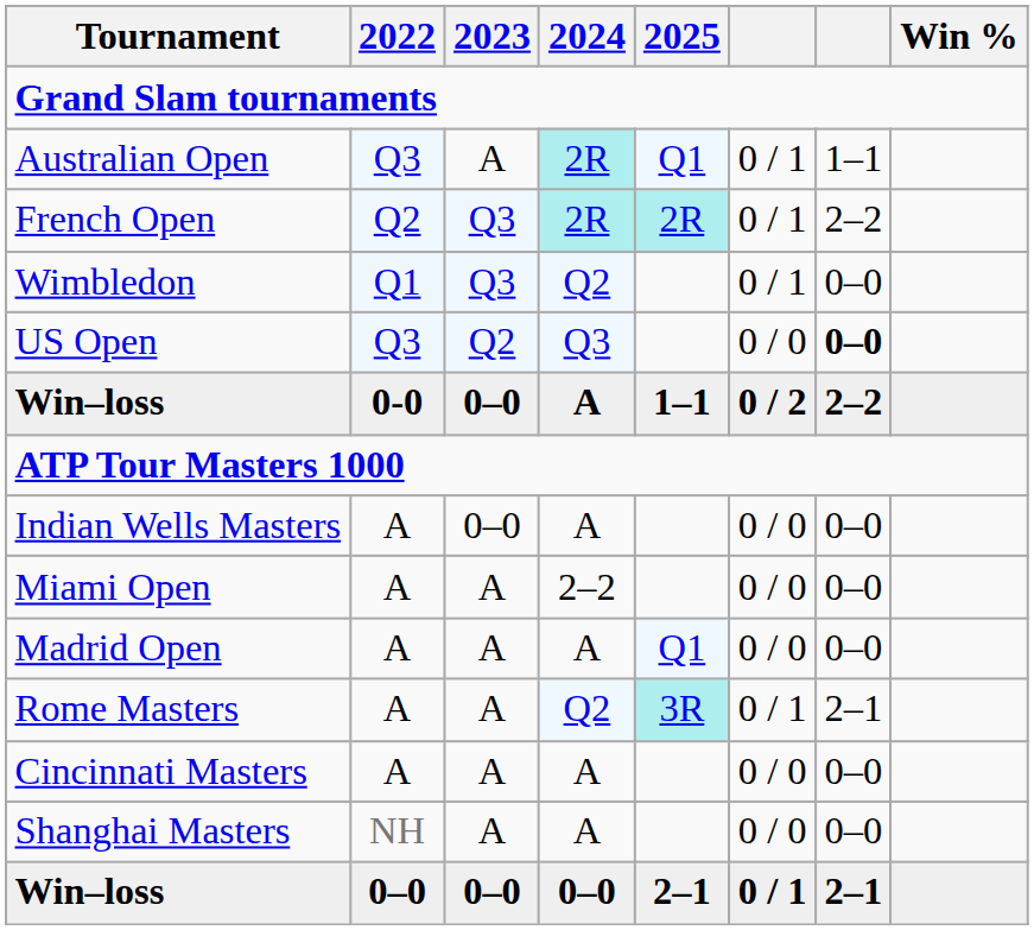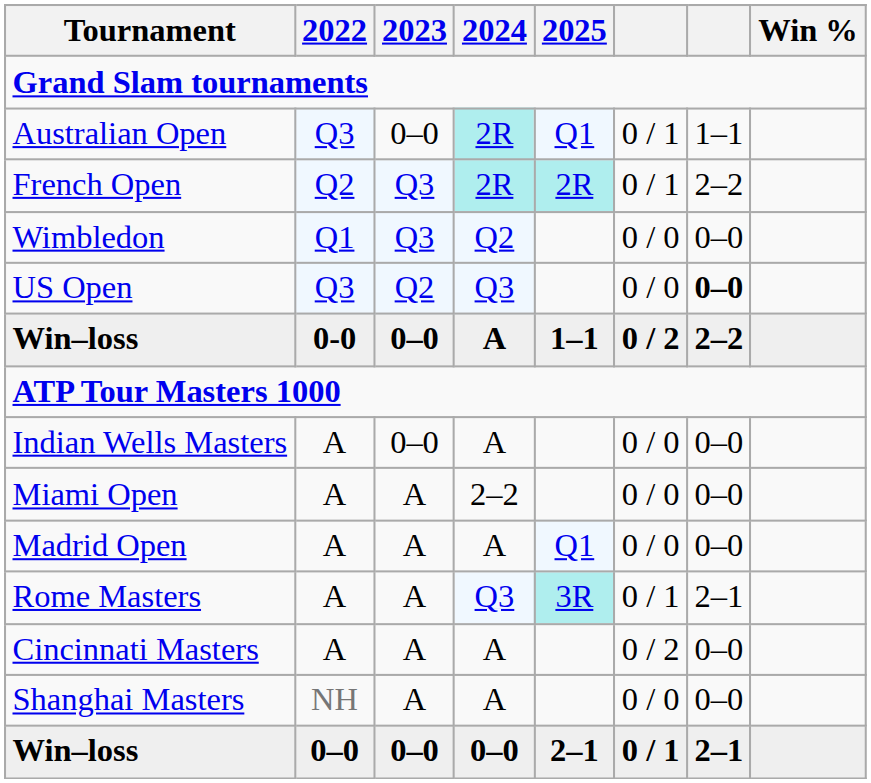 <table class="wikitable" style=text-align:center>
 <tr>
 <th>Tournament</th>
 <th><a href='#'>2022</a></th>
 <th><a href='#'>2023</a></th>
 <th><a href='#'>2024</a></th>
 <th><a href='#'>2025</a></th>
 <th></th>
 <th></th>
 <th>Win %</th>
 </tr>
 <tr>
 <td colspan="12" align="left"><strong><a href='#'>Grand Slam tournaments</a></strong></td>
 </tr>
 <tr>
 <td align=left><a href='#'>Australian Open</a></td>
 <td bgcolor=f0f8ff><a href='#'>Q3</a></td>
-<td>A</td>
+<td>0–0</td>
 <td bgcolor=afeeee><a href='#'>2R</a></td>
 <td bgcolor=f0f8ff><a href='#'>Q1</a></td>
 <td>0 / 1</td>
 <td>1–1</td>
 <td></td>
 </tr>
 <tr>
 <td align=left><a href='#'>French Open</a></td>
 <td bgcolor=f0f8ff><a href='#'>Q2</a></td>
 <td bgcolor=f0f8ff><a href='#'>Q3</a></td>
 <td bgcolor=afeeee><a href='#'>2R</a></td>
 <td bgcolor=afeeee><a href='#'>2R</a></td>
 <td>0 / 1</td>
 <td>2–2</td>
 <td></td>
 </tr>
 <tr>
 <td align=left><a href='#'>Wimbledon</a></td>
 <td bgcolor=f0f8ff><a href='#'>Q1</a></td>
 <td bgcolor=f0f8ff><a href='#'>Q3</a></td>
 <td bgcolor=f0f8ff><a href='#'>Q2</a></td>
 <td></td>
-<td>0 / 1</td>
+<td>0 / 0</td>
 <td>0–0</td>
 <td></td>
 </tr>
 <tr>
 <td align=left><a href='#'>US Open</a></td>
 <td bgcolor=f0f8ff><a href='#'>Q3</a></td>
 <td bgcolor=f0f8ff><a href='#'>Q2</a></td>
 <td bgcolor=f0f8ff><a href='#'>Q3</a></td>
 <td></td>
 <td>0 / 0</td>
 <td><strong>0–0</strong></td>
 <td></td>
 </tr>
 <tr style=background:#efefef;font-weight:bold>
 <td align=left>Win–loss</td>
 <td>0-0</td>
 <td>0–0</td>
 <td>A</td>
 <td>1–1</td>
 <td>0 / 2</td>
 <td>2–2</td>
 <td></td>
 </tr>
 <tr>
 <td colspan="8" align="left"><strong><a href='#'>ATP Tour Masters 1000</a></strong></td>
 </tr>
 <tr>
 <td align="left"><a href='#'>Indian Wells Masters</a></td>
 <td>A</td>
 <td>0–0</td>
 <td>A</td>
 <td></td>
 <td>0 / 0</td>
 <td>0–0</td>
 <td></td>
 </tr>
 <tr>
 <td align="left"><a href='#'>Miami Open</a></td>
 <td>A</td>
 <td>A</td>
 <td>2–2</td>
 <td></td>
 <td>0 / 0</td>
 <td>0–0</td>
 <td><br></td>
 </tr>
 <tr>
 <td align="left"><a href='#'>Madrid Open</a></td>
 <td>A</td>
 <td>A</td>
 <td>A</td>
 <td bgcolor=f0f8ff><a href='#'>Q1</a></td>
 <td>0 / 0</td>
 <td>0–0</td>
 <td></td>
 </tr>
 <tr>
 <td align="left"><a href='#'>Rome Masters</a></td>
 <td>A</td>
 <td>A</td>
-<td bgcolor=f0f8ff><a href='#'>Q2</a></td>
+<td bgcolor=f0f8ff><a href='#'>Q3</a></td>
 <td bgcolor= afeeee><a href='#'>3R</a></td>
 <td>0 / 1</td>
 <td>2–1</td>
 <td><br></td>
 </tr>
 <tr>
 <td align="left"><a href='#'>Cincinnati Masters</a></td>
 <td>A</td>
 <td>A</td>
 <td>A</td>
 <td></td>
-<td>0 / 0</td>
+<td>0 / 2</td>
 <td>0–0</td>
 <td></td>
 </tr>
 <tr>
 <td align="left"><a href='#'>Shanghai Masters</a></td>
 <td style=color:#767676>NH</td>
 <td>A</td>
 <td>A</td>
 <td></td>
 <td>0 / 0</td>
 <td>0–0</td>
 <td><br></td>
 </tr>
 <tr style="font-weight:bold;background:#efefef">
 <td style="text-align:left">Win–loss</td>
 <td>0–0</td>
 <td>0–0</td>
 <td>0–0</td>
 <td>2–1</td>
 <td>0 / 1</td>
 <td>2–1</td>
 <td></td>
 </tr>
 </table>
